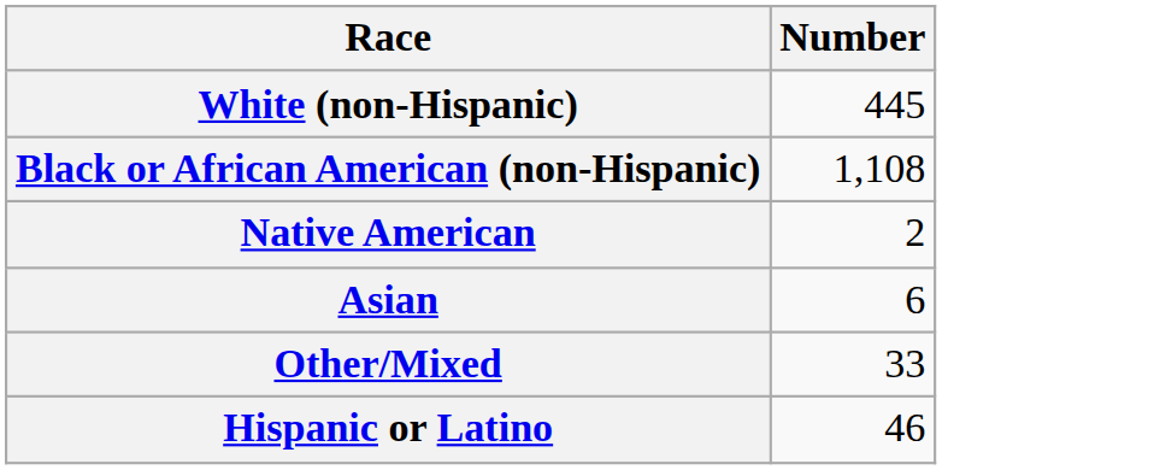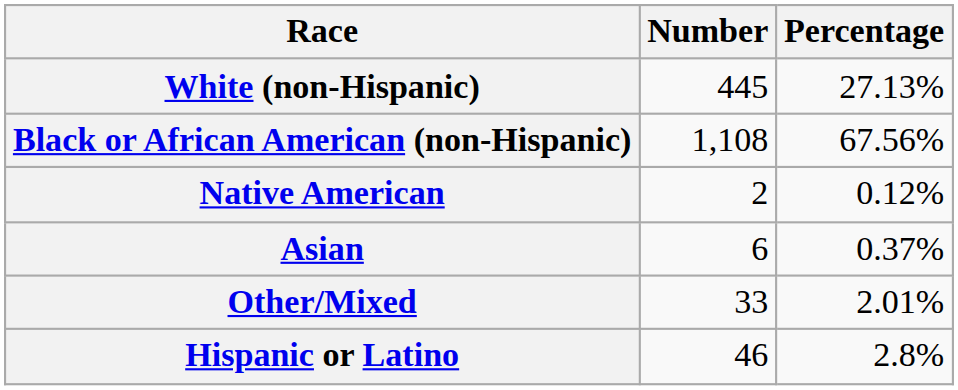 <table class="wikitable" style="text-align:right">
 <tr>
 <th scope="col">Race</th>
 <th scope="col">Number</th>
+<th scope="col">Percentage</th>
 </tr>
 <tr>
 <th scope="row"><a href='#'>White</a> (non-Hispanic)</th>
 <td>445</td>
+<td>27.13%</td>
 </tr>
 <tr>
 <th scope="row"><a href='#'>Black or African American</a> (non-Hispanic)</th>
 <td>1,108</td>
+<td>67.56%</td>
 </tr>
 <tr>
 <th scope="row"><a href='#'>Native American</a></th>
 <td>2</td>
+<td>0.12%</td>
 </tr>
 <tr>
 <th scope="row"><a href='#'>Asian</a></th>
 <td>6</td>
+<td>0.37%</td>
 </tr>
 <tr>
 <th scope="row"><a href='#'>Other/Mixed</a></th>
 <td>33</td>
+<td>2.01%</td>
 </tr>
 <tr>
 <th scope="row"><a href='#'>Hispanic</a> or <a href='#'>Latino</a></th>
 <td>46</td>
+<td>2.8%</td>
 </tr>
 </table>
